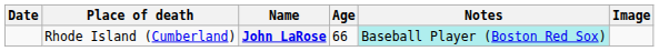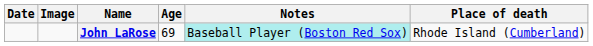 <table class="wikitable sortable plainrowheaders">
 <tr valign=bottom>
 <th scope="col">Date</th>
-<th scope="col">Place of death</th>
+<th scope="col">Image</th>
 <th scope="col">Name</th>
 <th scope="col">Age</th>
 <th scope="col">Notes</th>
-<th scope="col">Image</th>
+<th scope="col">Place of death</th>
 </tr>
 <tr>
 <td></td>
+<td></td>
+<th scope="row"><a href='#'>John LaRose</a></th>
+<td>69</td>
+<td style="background: paleturquoise;">Baseball Player  (<a href='#'>Boston Red Sox</a>)</td>
 <td>Rhode Island (<a href='#'>Cumberland</a>)</td>
-<th scope="row"><a href='#'>John LaRose</a></th>
-<td>66</td>
-<td style="background: paleturquoise;">Baseball Player  (<a href='#'>Boston Red Sox</a>)</td>
-<td></td>
 </tr>
 </table>
